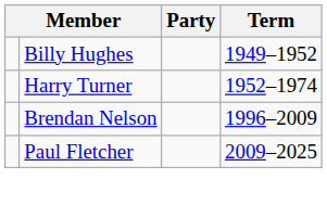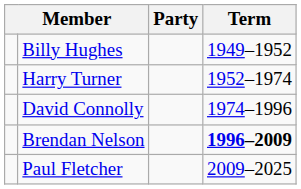 <table class="wikitable">
 <tr>
 <th colspan="2">Member</th>
 <th>Party</th>
 <th>Term</th>
 </tr>
 <tr>
 <td> </td>
 <td><a href='#'>Billy Hughes</a></td>
 <td></td>
 <td><a href='#'>1949</a>–1952</td>
 </tr>
 <tr>
 <td> </td>
 <td><a href='#'>Harry Turner</a></td>
 <td></td>
 <td><a href='#'>1952</a>–1974</td>
 </tr>
 <tr>
 <td> </td>
+<td><a href='#'>David Connolly</a></td>
+<td></td>
+<td><a href='#'>1974</a>–1996</td>
+</tr>
+<tr>
+<td> </td>
 <td><a href='#'>Brendan Nelson</a></td>
 <td></td>
-<td><a href='#'>1996</a>–2009</td>
+<td><strong><a href='#'>1996</a>–2009</strong></td>
 </tr>
 <tr>
 <td> </td>
 <td><a href='#'>Paul Fletcher</a></td>
 <td></td>
 <td><a href='#'>2009</a>–2025</td>
 </tr>
 </table>
